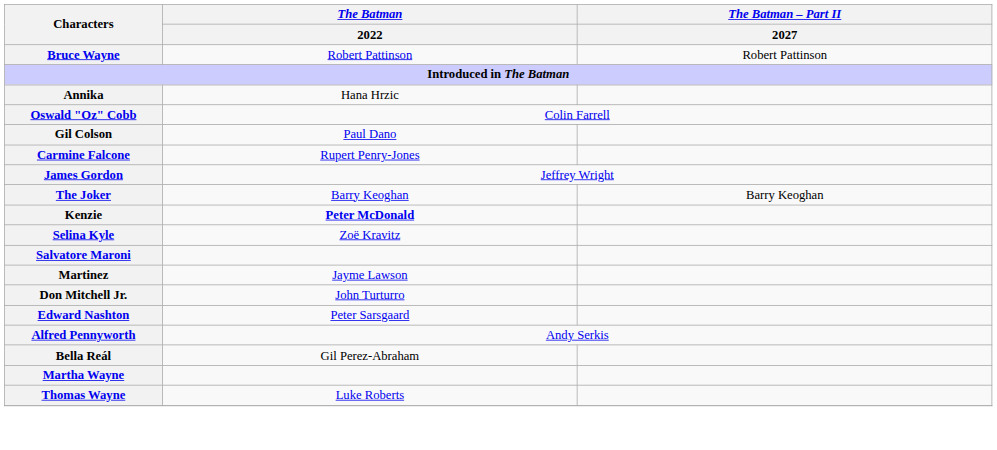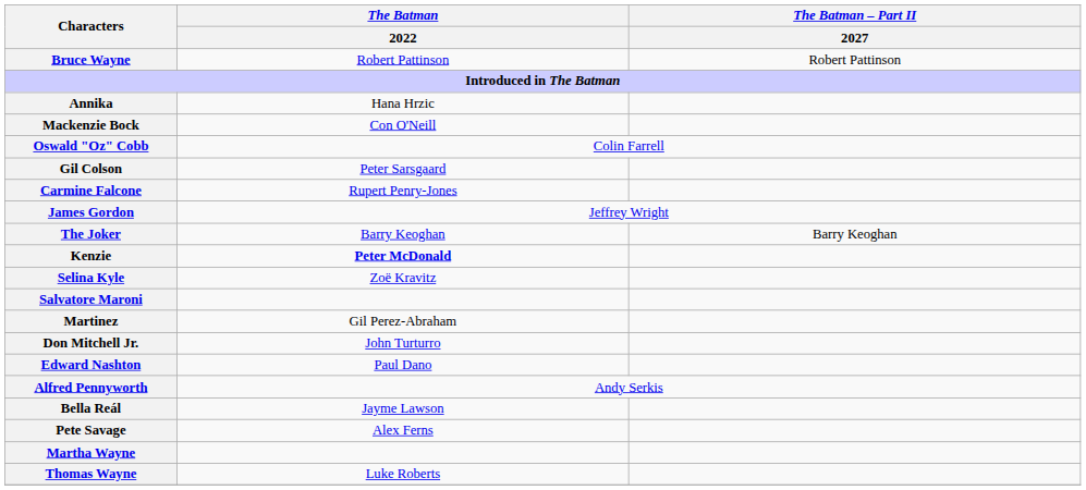 <table class="wikitable" style="text-align:center; width:99%">
 <tr>
 <th rowspan="2">Characters</th>
 <th style="text-align:center; width:42%;"><a href='#'><em>The Batman</em></a></th>
 <th style="text-align:center; width:42%;"><em><a href='#'>The Batman – Part II</a></em></th>
 </tr>
 <tr>
 <th>2022</th>
 <th>2027</th>
 </tr>
 <tr>
 <th><a href='#'>Bruce Wayne<br></a></th>
 <td><a href='#'>Robert Pattinson</a><br></td>
 <td>Robert Pattinson</td>
 </tr>
 <tr>
 <th colspan="3" style="background:#ccf;">Introduced in <em>The Batman</em></th>
 </tr>
 <tr>
 <th>Annika</th>
 <td>Hana Hrzic</td>
 <td></td>
 </tr>
 <tr>
+<th>Mackenzie Bock</th>
+<td><a href='#'>Con O'Neill</a></td>
+<td></td>
+</tr>
+<tr>
 <th><a href='#'>Oswald "Oz" Cobb<br></a></th>
 <td colspan="2"><a href='#'>Colin Farrell</a></td>
 </tr>
 <tr>
 <th>Gil Colson</th>
-<td><a href='#'>Paul Dano</a><br></td>
+<td><a href='#'>Peter Sarsgaard</a></td>
 <td></td>
 </tr>
 <tr>
 <th><a href='#'>Carmine Falcone</a></th>
 <td><a href='#'>Rupert Penry-Jones</a></td>
 <td></td>
 </tr>
 <tr>
 <th><a href='#'>James Gordon</a></th>
 <td colspan="2"><a href='#'>Jeffrey Wright</a></td>
 </tr>
 <tr>
 <th><a href='#'>The Joker</a></th>
 <td><a href='#'>Barry Keoghan</a></td>
 <td>Barry Keoghan</td>
 </tr>
 <tr>
 <th>Kenzie</th>
 <td><strong><a href='#'>Peter McDonald</a></strong></td>
 <td></td>
 </tr>
 <tr>
 <th><a href='#'>Selina Kyle</a></th>
 <td><a href='#'>Zoë Kravitz</a></td>
 <td></td>
 </tr>
 <tr>
 <th><a href='#'>Salvatore Maroni</a></th>
 <td></td>
 <td></td>
 </tr>
 <tr>
 <th>Martinez</th>
-<td><a href='#'>Jayme Lawson</a></td>
+<td>Gil Perez-Abraham</td>
 <td></td>
 </tr>
 <tr>
 <th>Don Mitchell Jr.</th>
 <td><a href='#'>John Turturro</a></td>
 <td></td>
 </tr>
 <tr>
 <th><a href='#'>Edward Nashton<br></a></th>
-<td><a href='#'>Peter Sarsgaard</a></td>
+<td><a href='#'>Paul Dano</a><br></td>
 <td></td>
 </tr>
 <tr>
 <th><a href='#'>Alfred Pennyworth</a></th>
 <td colspan="2"><a href='#'>Andy Serkis</a></td>
 </tr>
 <tr>
 <th>Bella Reál</th>
-<td>Gil Perez-Abraham</td>
+<td><a href='#'>Jayme Lawson</a></td>
+<td></td>
+</tr>
+<tr>
+<th>Pete Savage</th>
+<td><a href='#'>Alex Ferns</a></td>
 <td></td>
 </tr>
 <tr>
 <th><a href='#'>Martha Wayne</a></th>
 <td></td>
 <td></td>
 </tr>
 <tr>
 <th><a href='#'>Thomas Wayne</a></th>
 <td><a href='#'>Luke Roberts</a></td>
 <td></td>
 </tr>
 <tr>
 </tr>
 </table>
